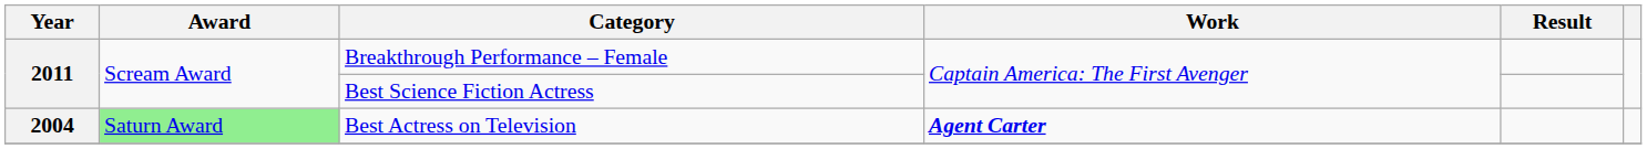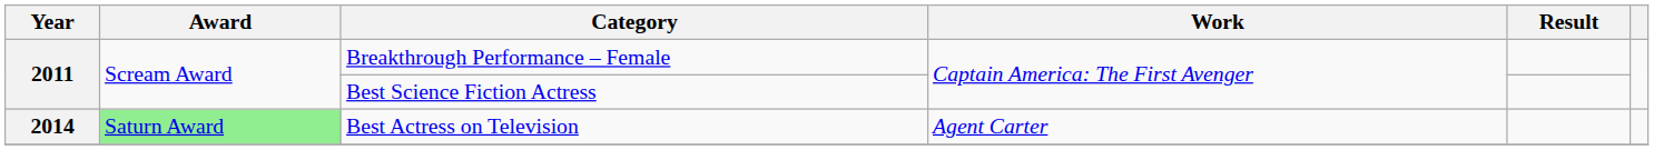 <table class="wikitable sortable" style="width: 95%;">
 <tr>
 <th scope="col">Year</th>
 <th scope="col">Award</th>
 <th scope="col">Category</th>
 <th scope="col">Work</th>
 <th scope="col">Result</th>
 <th scope="col" class="unsortable"></th>
 </tr>
 <tr>
 <th scope="row" rowspan="2">2011</th>
 <td rowspan="2"><a href='#'>Scream Award</a></td>
 <td><a href='#'>Breakthrough Performance – Female</a></td>
 <td rowspan="2"><em><a href='#'>Captain America: The First Avenger</a></em></td>
 <td></td>
 <td rowspan="2" style="text-align: center;"></td>
 </tr>
 <tr>
 <td><a href='#'>Best Science Fiction Actress</a></td>
 <td></td>
 </tr>
 <tr>
-<th scope="row">2004</th>
+<th scope="row">2014</th>
 <td style="background: lightgreen;"><a href='#'>Saturn Award</a></td>
 <td><a href='#'>Best Actress on Television</a></td>
-<td><strong><em><a href='#'>Agent Carter</a></em></strong></td>
+<td><em><a href='#'>Agent Carter</a></em></td>
 <td></td>
 <td style="text-align: center;"></td>
 </tr>
 <tr>
 </tr>
 </table>
